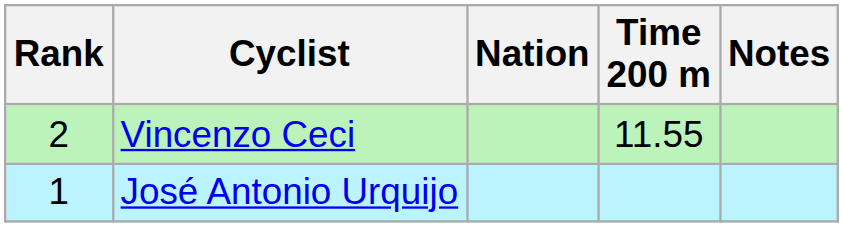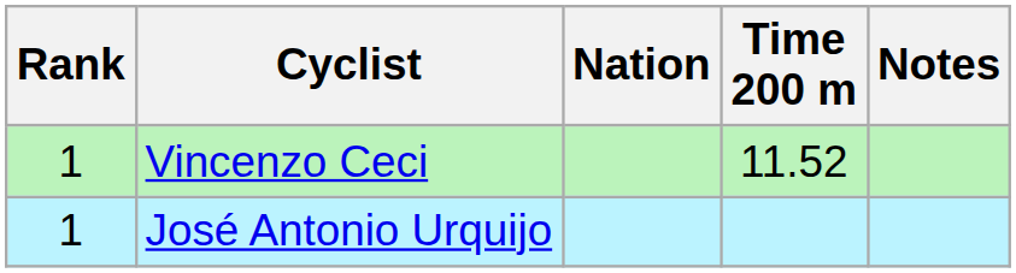 <table class="wikitable sortable" style="text-align:center">
 <tr>
 <th>Rank</th>
 <th>Cyclist</th>
 <th>Nation</th>
 <th>Time<br>200 m</th>
 <th>Notes</th>
 </tr>
 <tr bgcolor=bbf3bb>
-<td>2</td>
+<td>1</td>
 <td align=left><a href='#'>Vincenzo Ceci</a></td>
 <td align=left></td>
-<td>11.55</td>
+<td>11.52</td>
 <td></td>
 </tr>
 <tr bgcolor=bbf3ff>
 <td>1</td>
 <td align=left><a href='#'>José Antonio Urquijo</a></td>
 <td align=left></td>
 <td></td>
 <td></td>
 </tr>
 </table>
